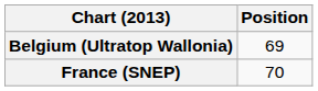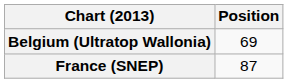 <table class="wikitable sortable plainrowheaders" style="text-align:center">
 <tr>
 <th scope="col">Chart (2013)</th>
 <th scope="col">Position</th>
 </tr>
 <tr>
 <th scope="row">Belgium (Ultratop Wallonia)</th>
 <td>69</td>
 </tr>
 <tr>
 <th scope="row">France (SNEP)</th>
-<td>70</td>
+<td>87</td>
 </tr>
 </table>
